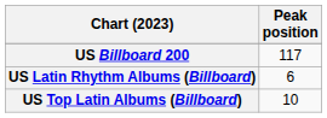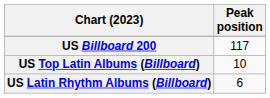 <table class="wikitable sortable plainrowheaders" style="text-align:center">
 <tr>
 <th scope="col">Chart (2023)</th>
 <th scope="col">Peak<br>position</th>
 </tr>
 <tr>
 </tr>
 <tr>
 <th scope="row">US <a href='#'><em>Billboard</em> 200</a></th>
 <td>117</td>
 </tr>
 <tr>
+<th scope="row">US <a href='#'>Top Latin Albums</a> (<em><a href='#'>Billboard</a></em>)</th>
+<td>10</td>
+</tr>
+<tr>
 <th scope="row">US <a href='#'>Latin Rhythm Albums</a> (<em><a href='#'>Billboard</a></em>)</th>
 <td>6</td>
 </tr>
-<tr>
-<th scope="row">US <a href='#'>Top Latin Albums</a> (<em><a href='#'>Billboard</a></em>)</th>
-<td>10</td>
-</tr>
 </table>
